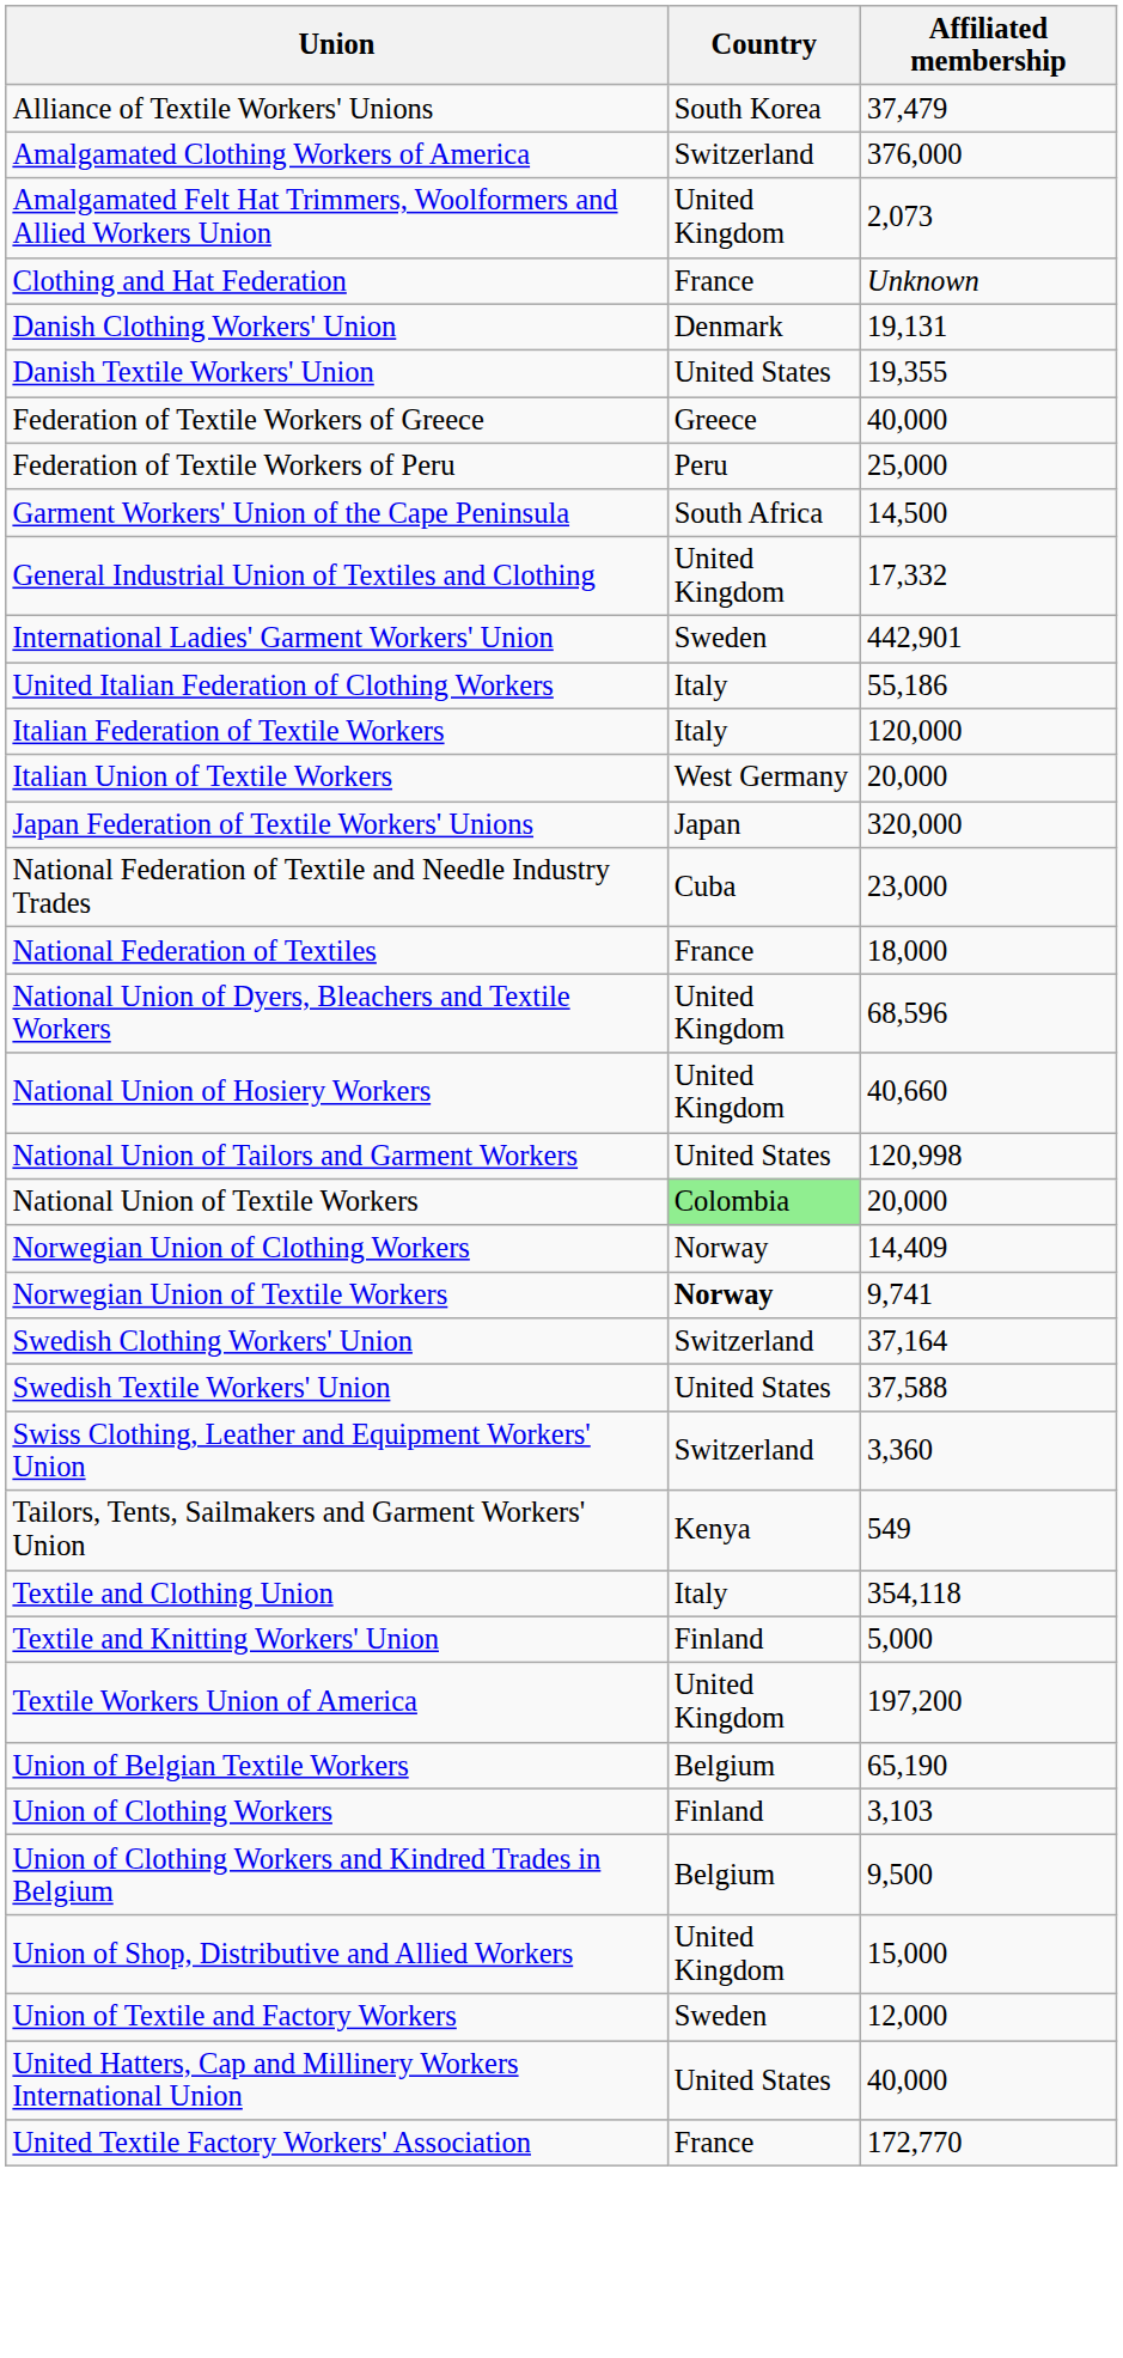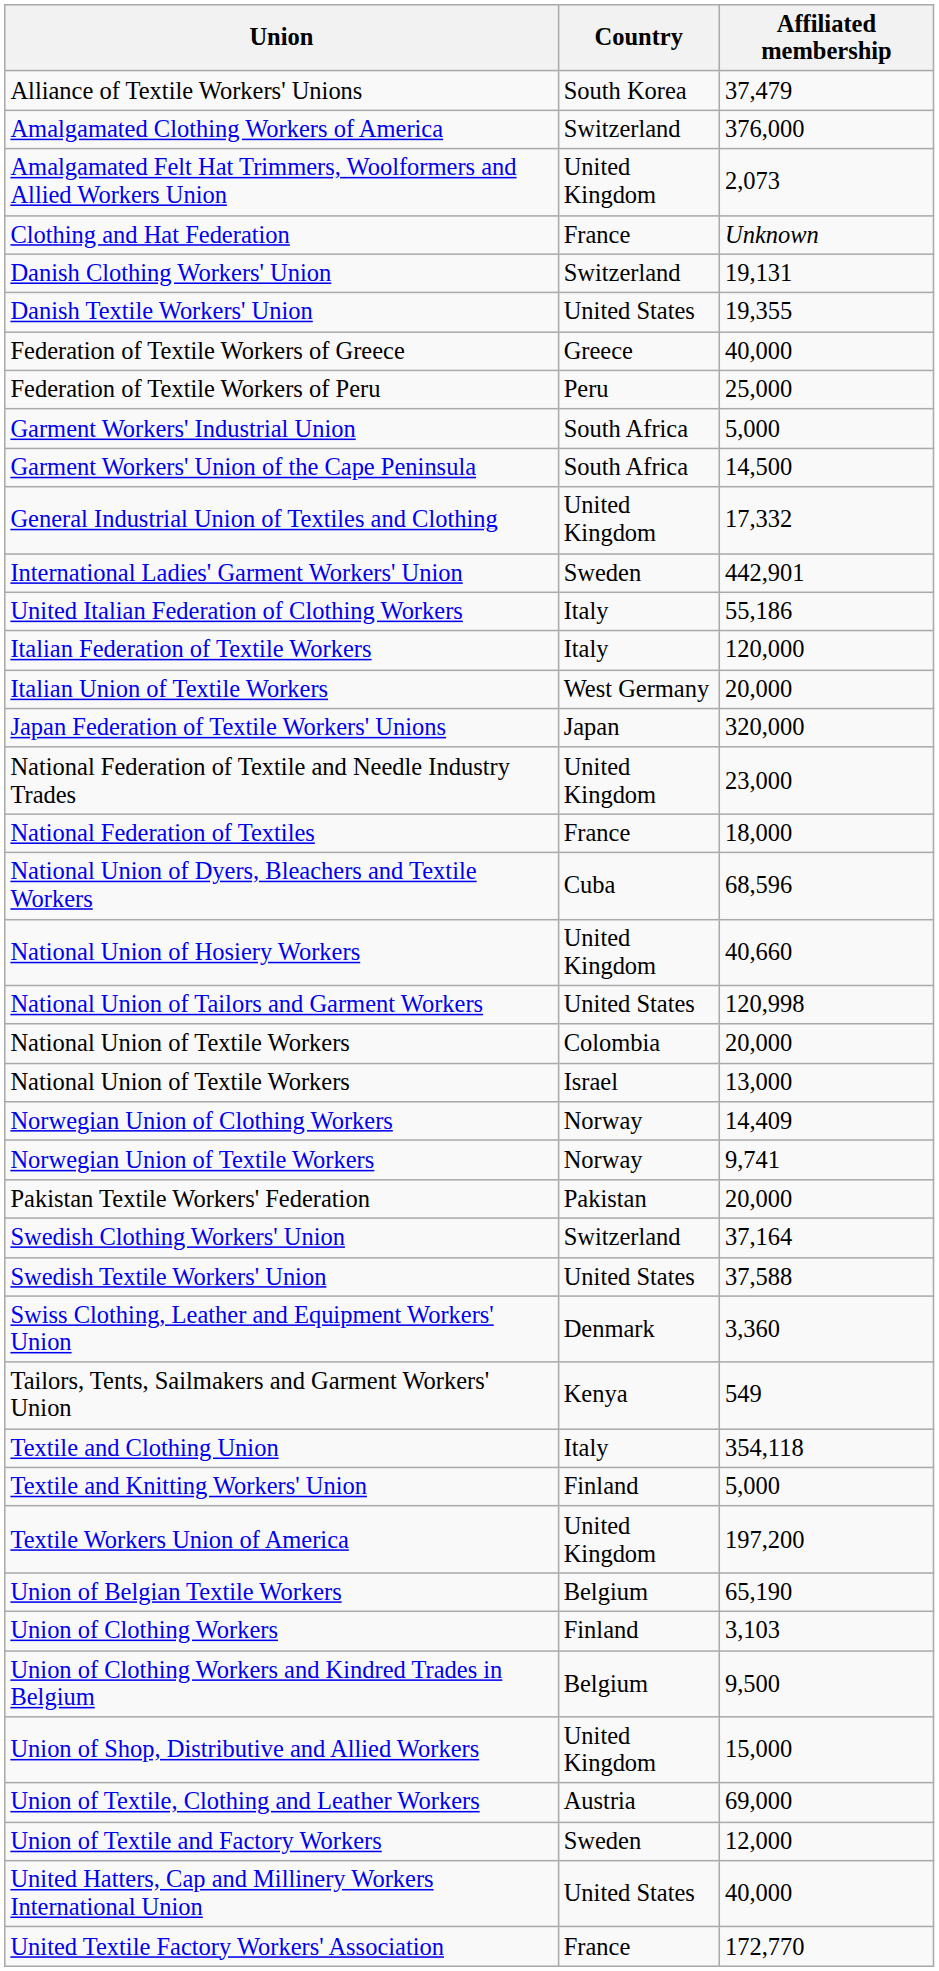 <table class="wikitable sortable">
 <tr>
 <th>Union</th>
 <th>Country</th>
 <th>Affiliated membership</th>
 </tr>
 <tr>
 <td>Alliance of Textile Workers' Unions</td>
 <td>South Korea</td>
 <td>37,479</td>
 </tr>
 <tr>
 <td><a href='#'>Amalgamated Clothing Workers of America</a></td>
 <td>Switzerland</td>
 <td>376,000</td>
 </tr>
 <tr>
 <td><a href='#'>Amalgamated Felt Hat Trimmers, Woolformers and Allied Workers Union</a></td>
 <td>United Kingdom</td>
 <td>2,073</td>
 </tr>
 <tr>
 <td><a href='#'>Clothing and Hat Federation</a></td>
 <td>France</td>
 <td><em>Unknown</em></td>
 </tr>
 <tr>
 <td><a href='#'>Danish Clothing Workers' Union</a></td>
-<td>Denmark</td>
+<td>Switzerland</td>
 <td>19,131</td>
 </tr>
 <tr>
 <td><a href='#'>Danish Textile Workers' Union</a></td>
 <td>United States</td>
 <td>19,355</td>
 </tr>
 <tr>
 <td>Federation of Textile Workers of Greece</td>
 <td>Greece</td>
 <td>40,000</td>
 </tr>
 <tr>
 <td>Federation of Textile Workers of Peru</td>
 <td>Peru</td>
 <td>25,000</td>
+</tr>
+<tr>
+<td><a href='#'>Garment Workers' Industrial Union</a></td>
+<td>South Africa</td>
+<td>5,000</td>
 </tr>
 <tr>
 <td><a href='#'>Garment Workers' Union of the Cape Peninsula</a></td>
 <td>South Africa</td>
 <td>14,500</td>
 </tr>
 <tr>
 <td><a href='#'>General Industrial Union of Textiles and Clothing</a></td>
 <td>United Kingdom</td>
 <td>17,332</td>
 </tr>
 <tr>
 <td><a href='#'>International Ladies' Garment Workers' Union</a></td>
 <td>Sweden</td>
 <td>442,901</td>
 </tr>
 <tr>
 <td><a href='#'>United Italian Federation of Clothing Workers</a></td>
 <td>Italy</td>
 <td>55,186</td>
 </tr>
 <tr>
 <td><a href='#'>Italian Federation of Textile Workers</a></td>
 <td>Italy</td>
 <td>120,000</td>
 </tr>
 <tr>
 <td><a href='#'>Italian Union of Textile Workers</a></td>
 <td>West Germany</td>
 <td>20,000</td>
 </tr>
 <tr>
 <td><a href='#'>Japan Federation of Textile Workers' Unions</a></td>
 <td>Japan</td>
 <td>320,000</td>
 </tr>
 <tr>
 <td>National Federation of Textile and Needle Industry Trades</td>
-<td>Cuba</td>
+<td>United Kingdom</td>
 <td>23,000</td>
 </tr>
 <tr>
 <td><a href='#'>National Federation of Textiles</a></td>
 <td>France</td>
 <td>18,000</td>
 </tr>
 <tr>
 <td><a href='#'>National Union of Dyers, Bleachers and Textile Workers</a></td>
-<td>United Kingdom</td>
+<td>Cuba</td>
 <td>68,596</td>
 </tr>
 <tr>
 <td><a href='#'>National Union of Hosiery Workers</a></td>
 <td>United Kingdom</td>
 <td>40,660</td>
 </tr>
 <tr>
 <td><a href='#'>National Union of Tailors and Garment Workers</a></td>
 <td>United States</td>
 <td>120,998</td>
 </tr>
 <tr>
 <td>National Union of Textile Workers</td>
-<td style="background: lightgreen;">Colombia</td>
+<td>Colombia</td>
 <td>20,000</td>
+</tr>
+<tr>
+<td>National Union of Textile Workers</td>
+<td>Israel</td>
+<td>13,000</td>
 </tr>
 <tr>
 <td><a href='#'>Norwegian Union of Clothing Workers</a></td>
 <td>Norway</td>
 <td>14,409</td>
 </tr>
 <tr>
 <td><a href='#'>Norwegian Union of Textile Workers</a></td>
-<td><strong>Norway</strong></td>
+<td>Norway</td>
 <td>9,741</td>
+</tr>
+<tr>
+<td>Pakistan Textile Workers' Federation</td>
+<td>Pakistan</td>
+<td>20,000</td>
 </tr>
 <tr>
 <td><a href='#'>Swedish Clothing Workers' Union</a></td>
 <td>Switzerland</td>
 <td>37,164</td>
 </tr>
 <tr>
 <td><a href='#'>Swedish Textile Workers' Union</a></td>
 <td>United States</td>
 <td>37,588</td>
 </tr>
 <tr>
 <td><a href='#'>Swiss Clothing, Leather and Equipment Workers' Union</a></td>
-<td>Switzerland</td>
+<td>Denmark</td>
 <td>3,360</td>
 </tr>
 <tr>
 <td>Tailors, Tents, Sailmakers and Garment Workers' Union</td>
 <td>Kenya</td>
 <td>549</td>
 </tr>
 <tr>
 <td><a href='#'>Textile and Clothing Union</a></td>
 <td>Italy</td>
 <td>354,118</td>
 </tr>
 <tr>
 <td><a href='#'>Textile and Knitting Workers' Union</a></td>
 <td>Finland</td>
 <td>5,000</td>
 </tr>
 <tr>
 <td><a href='#'>Textile Workers Union of America</a></td>
 <td>United Kingdom</td>
 <td>197,200</td>
 </tr>
 <tr>
 <td><a href='#'>Union of Belgian Textile Workers</a></td>
 <td>Belgium</td>
 <td>65,190</td>
 </tr>
 <tr>
 <td><a href='#'>Union of Clothing Workers</a></td>
 <td>Finland</td>
 <td>3,103</td>
 </tr>
 <tr>
 <td><a href='#'>Union of Clothing Workers and Kindred Trades in Belgium</a></td>
 <td>Belgium</td>
 <td>9,500</td>
 </tr>
 <tr>
 <td><a href='#'>Union of Shop, Distributive and Allied Workers</a></td>
 <td>United Kingdom</td>
 <td>15,000</td>
 </tr>
 <tr>
+<td><a href='#'>Union of Textile, Clothing and Leather Workers</a></td>
+<td>Austria</td>
+<td>69,000</td>
+</tr>
+<tr>
 <td><a href='#'>Union of Textile and Factory Workers</a></td>
 <td>Sweden</td>
 <td>12,000</td>
 </tr>
 <tr>
 <td><a href='#'>United Hatters, Cap and Millinery Workers International Union</a></td>
 <td>United States</td>
 <td>40,000</td>
 </tr>
 <tr>
 <td><a href='#'>United Textile Factory Workers' Association</a></td>
 <td>France</td>
 <td>172,770</td>
 </tr>
 </table>
